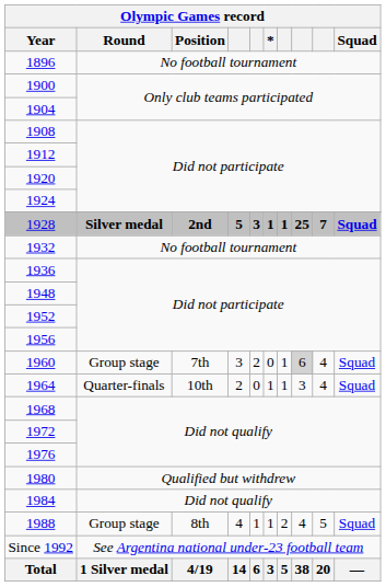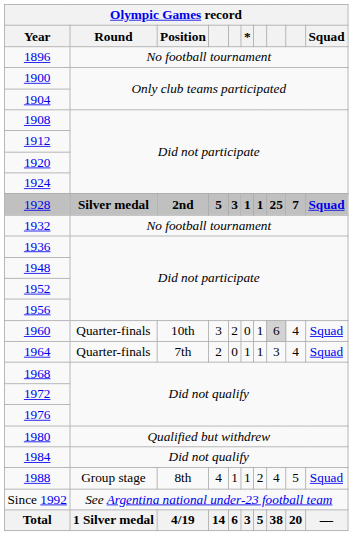 <table class="wikitable" style="text-align: center;">
 <tr>
 <th colspan=10><a href='#'>Olympic Games</a> record</th>
 </tr>
 <tr>
 <th>Year</th>
 <th>Round</th>
 <th>Position</th>
 <th></th>
 <th></th>
 <th>*</th>
 <th></th>
 <th></th>
 <th></th>
 <th>Squad</th>
 </tr>
 <tr>
 <td> <a href='#'>1896</a></td>
 <td colspan=9><em>No football tournament</em></td>
 </tr>
 <tr>
 <td> <a href='#'>1900</a></td>
 <td colspan=9 rowspan=2><em>Only club teams participated</em></td>
 </tr>
 <tr>
 <td> <a href='#'>1904</a></td>
 </tr>
 <tr>
 <td> <a href='#'>1908</a></td>
 <td colspan=9 rowspan=4><em>Did not participate</em></td>
 </tr>
 <tr>
 <td> <a href='#'>1912</a></td>
 </tr>
 <tr>
 <td> <a href='#'>1920</a></td>
 </tr>
 <tr>
 <td> <a href='#'>1924</a></td>
 </tr>
 <tr>
 </tr>
 <tr style="background:silver;">
 <td> <a href='#'>1928</a></td>
 <td><strong>Silver medal</strong></td>
 <td><strong>2nd</strong></td>
 <td><strong>5</strong></td>
 <td><strong>3</strong></td>
 <td><strong>1</strong></td>
 <td><strong>1</strong></td>
 <td><strong>25</strong></td>
 <td><strong>7</strong></td>
 <td><strong><a href='#'>Squad</a></strong></td>
 </tr>
 <tr>
 <td> <a href='#'>1932</a></td>
 <td colspan=9><em>No football tournament</em></td>
 </tr>
 <tr>
 <td> <a href='#'>1936</a></td>
 <td colspan=9 rowspan=4><em>Did not participate</em></td>
 </tr>
 <tr>
 <td> <a href='#'>1948</a></td>
 </tr>
 <tr>
 <td> <a href='#'>1952</a></td>
 </tr>
 <tr>
 <td> <a href='#'>1956</a></td>
 </tr>
 <tr>
 <td> <a href='#'>1960</a></td>
-<td>Group stage</td>
-<td>7th</td>
+<td>Quarter-finals</td>
+<td>10th</td>
 <td>3</td>
 <td>2</td>
 <td>0</td>
 <td>1</td>
 <td style="background: lightgrey;">6</td>
 <td>4</td>
 <td><a href='#'>Squad</a></td>
 </tr>
 <tr>
 <td> <a href='#'>1964</a></td>
 <td>Quarter-finals</td>
-<td>10th</td>
+<td>7th</td>
 <td>2</td>
 <td>0</td>
 <td>1</td>
 <td>1</td>
 <td>3</td>
 <td>4</td>
 <td><a href='#'>Squad</a></td>
 </tr>
 <tr>
 <td> <a href='#'>1968</a></td>
 <td colspan=9 rowspan=3><em>Did not qualify</em></td>
 </tr>
 <tr>
 <td> <a href='#'>1972</a></td>
 </tr>
 <tr>
 <td> <a href='#'>1976</a></td>
 </tr>
 <tr>
 <td> <a href='#'>1980</a></td>
 <td colspan=9><em>Qualified but withdrew</em></td>
 </tr>
 <tr>
 <td> <a href='#'>1984</a></td>
 <td colspan=9><em>Did not qualify</em></td>
 </tr>
 <tr>
 <td> <a href='#'>1988</a></td>
 <td>Group stage</td>
 <td>8th</td>
 <td>4</td>
 <td>1</td>
 <td>1</td>
 <td>2</td>
 <td>4</td>
 <td>5</td>
 <td><a href='#'>Squad</a></td>
 </tr>
 <tr>
 <td>Since <a href='#'>1992</a></td>
 <td colspan=9><em>See <a href='#'>Argentina national under-23 football team</a></em></td>
 </tr>
 <tr>
 <th>Total</th>
 <th>1 Silver medal</th>
 <th>4/19</th>
 <th>14</th>
 <th>6</th>
 <th>3</th>
 <th>5</th>
 <th>38</th>
 <th>20</th>
 <th>—</th>
 </tr>
 </table>
